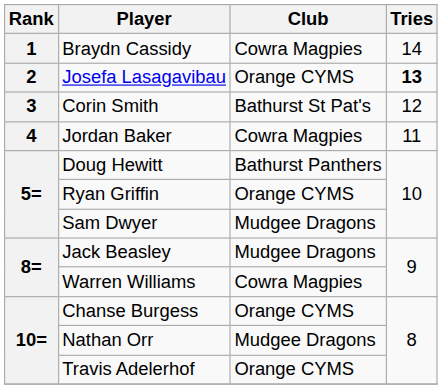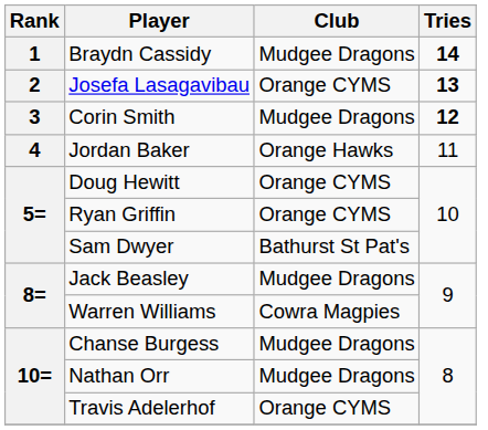 <table class="wikitable" style="text-align:center">
 <tr>
 <th>Rank</th>
 <th>Player</th>
 <th>Club</th>
 <th>Tries</th>
 </tr>
 <tr>
 <th>1</th>
 <td align="left"> Braydn Cassidy</td>
-<td align="left"> Cowra Magpies</td>
-<td>14</td>
+<td align="left"> Mudgee Dragons</td>
+<td><strong>14</strong></td>
 </tr>
 <tr>
 <th>2</th>
 <td align="left"> <a href='#'>Josefa Lasagavibau</a></td>
 <td align="left"> Orange CYMS</td>
 <td><strong>13</strong></td>
 </tr>
 <tr>
 <th>3</th>
 <td align="left"> Corin Smith</td>
-<td align="left"> Bathurst St Pat's</td>
-<td>12</td>
+<td align="left"> Mudgee Dragons</td>
+<td><strong>12</strong></td>
 </tr>
 <tr>
 <th>4</th>
 <td align="left"> Jordan Baker</td>
-<td align="left"> Cowra Magpies</td>
+<td align="left"> Orange Hawks</td>
 <td>11</td>
 </tr>
 <tr>
 <th rowspan=3>5=</th>
 <td align="left"> Doug Hewitt</td>
-<td align="left"> Bathurst Panthers</td>
+<td align="left"> Orange CYMS</td>
 <td Rowspan=3>10</td>
 </tr>
 <tr>
 <td align="left"> Ryan Griffin</td>
 <td align="left"> Orange CYMS</td>
 </tr>
 <tr>
 <td align="left"> Sam Dwyer</td>
-<td align="left"> Mudgee Dragons</td>
+<td align="left"> Bathurst St Pat's</td>
 </tr>
 <tr>
 <th rowspan=2>8=</th>
 <td align="left"> Jack Beasley</td>
 <td align="left"> Mudgee Dragons</td>
 <td Rowspan=2>9</td>
 </tr>
 <tr>
 <td align="left"> Warren Williams</td>
 <td align="left"> Cowra Magpies</td>
 </tr>
 <tr>
 <th rowspan=3>10=</th>
 <td align="left"> Chanse Burgess</td>
-<td align="left"> Orange CYMS</td>
+<td align="left"> Mudgee Dragons</td>
 <td Rowspan=3>8</td>
 </tr>
 <tr>
 <td align="left"> Nathan Orr</td>
 <td align="left"> Mudgee Dragons</td>
 </tr>
 <tr>
 <td align="left"> Travis Adelerhof</td>
 <td align="left"> Orange CYMS</td>
 </tr>
 <tr>
 </tr>
 </table>
